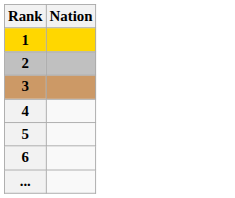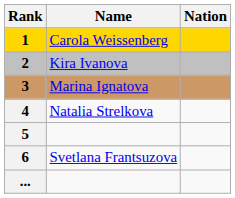 <table class="wikitable">
 <tr>
 <th>Rank</th>
+<th>Name</th>
 <th>Nation</th>
 </tr>
 <tr bgcolor="gold">
 <td align="center"><strong>1</strong></td>
+<td><a href='#'>Carola Weissenberg</a></td>
 <td></td>
 </tr>
 <tr bgcolor="silver">
 <td align="center"><strong>2</strong></td>
+<td><a href='#'>Kira Ivanova</a></td>
 <td></td>
 </tr>
 <tr bgcolor="cc9966">
 <td align="center"><strong>3</strong></td>
+<td><a href='#'>Marina Ignatova</a></td>
 <td></td>
 </tr>
 <tr>
 <th>4</th>
+<td><a href='#'>Natalia Strelkova</a></td>
 <td></td>
 </tr>
 <tr>
 <th>5</th>
 <td></td>
+<td></td>
 </tr>
 <tr>
 <th>6</th>
+<td><a href='#'>Svetlana Frantsuzova</a></td>
 <td></td>
 </tr>
 <tr>
 <th>...</th>
 <td></td>
+<td></td>
 </tr>
 </table>
